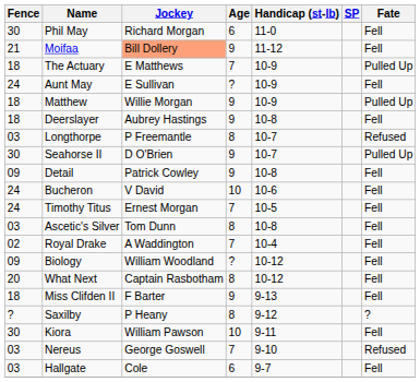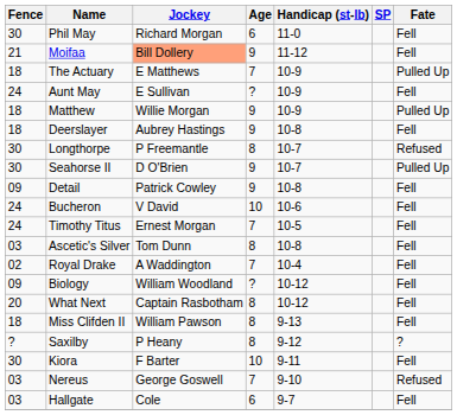 <table class="wikitable sortable">
 <tr>
 <th>Fence</th>
 <th>Name</th>
 <th><a href='#'>Jockey</a></th>
 <th>Age</th>
 <th>Handicap (<a href='#'>st</a>-<a href='#'>lb</a>)</th>
 <th><a href='#'>SP</a></th>
 <th>Fate</th>
 </tr>
 <tr>
 <td>30</td>
 <td>Phil May</td>
 <td>Richard Morgan</td>
 <td>6</td>
 <td>11-0</td>
 <td></td>
 <td>Fell</td>
 </tr>
 <tr>
 <td>21</td>
 <td><a href='#'>Moifaa</a></td>
 <td style="background: lightsalmon;">Bill Dollery</td>
 <td>9</td>
 <td>11-12</td>
 <td></td>
 <td>Fell</td>
 </tr>
 <tr>
 <td>18</td>
 <td>The Actuary</td>
 <td>E Matthews</td>
 <td>7</td>
 <td>10-9</td>
 <td></td>
 <td>Pulled Up</td>
 </tr>
 <tr>
 <td>24</td>
 <td>Aunt May</td>
 <td>E Sullivan</td>
 <td>?</td>
 <td>10-9</td>
 <td></td>
 <td>Fell</td>
 </tr>
 <tr>
 <td>18</td>
 <td>Matthew</td>
 <td>Willie Morgan</td>
 <td>9</td>
 <td>10-9</td>
 <td></td>
 <td>Pulled Up</td>
 </tr>
 <tr>
 <td>18</td>
 <td>Deerslayer</td>
 <td>Aubrey Hastings</td>
 <td>9</td>
 <td>10-8</td>
 <td></td>
 <td>Fell</td>
 </tr>
 <tr>
-<td>03</td>
+<td>30</td>
 <td>Longthorpe</td>
 <td>P Freemantle</td>
 <td>8</td>
 <td>10-7</td>
 <td></td>
 <td>Refused</td>
 </tr>
 <tr>
 <td>30</td>
 <td>Seahorse II</td>
 <td>D O'Brien</td>
 <td>9</td>
 <td>10-7</td>
 <td></td>
 <td>Pulled Up</td>
 </tr>
 <tr>
 <td>09</td>
 <td>Detail</td>
 <td>Patrick Cowley</td>
 <td>9</td>
 <td>10-8</td>
 <td></td>
 <td>Fell</td>
 </tr>
 <tr>
 <td>24</td>
 <td>Bucheron</td>
 <td>V David</td>
 <td>10</td>
 <td>10-6</td>
 <td></td>
 <td>Fell</td>
 </tr>
 <tr>
 <td>24</td>
 <td>Timothy Titus</td>
 <td>Ernest Morgan</td>
 <td>7</td>
 <td>10-5</td>
 <td></td>
 <td>Fell</td>
 </tr>
 <tr>
 <td>03</td>
 <td>Ascetic's Silver</td>
 <td>Tom Dunn</td>
 <td>8</td>
 <td>10-8</td>
 <td></td>
 <td>Fell</td>
 </tr>
 <tr>
 <td>02</td>
 <td>Royal Drake</td>
 <td>A Waddington</td>
 <td>7</td>
 <td>10-4</td>
 <td></td>
 <td>Fell</td>
 </tr>
 <tr>
 <td>09</td>
 <td>Biology</td>
 <td>William Woodland</td>
 <td>?</td>
 <td>10-12</td>
 <td></td>
 <td>Fell</td>
 </tr>
 <tr>
 <td>20</td>
 <td>What Next</td>
 <td>Captain Rasbotham</td>
 <td>8</td>
 <td>10-12</td>
 <td></td>
 <td>Fell</td>
 </tr>
 <tr>
 <td>18</td>
 <td>Miss Clifden II</td>
-<td>F Barter</td>
-<td>9</td>
+<td>William Pawson</td>
+<td>8</td>
 <td>9-13</td>
 <td></td>
 <td>Fell</td>
 </tr>
 <tr>
 <td>?</td>
 <td>Saxilby</td>
 <td>P Heany</td>
 <td>8</td>
 <td>9-12</td>
 <td></td>
 <td>?</td>
 </tr>
 <tr>
 <td>30</td>
 <td>Kiora</td>
-<td>William Pawson</td>
+<td>F Barter</td>
 <td>10</td>
 <td>9-11</td>
 <td></td>
 <td>Fell</td>
 </tr>
 <tr>
 <td>03</td>
 <td>Nereus</td>
 <td>George Goswell</td>
 <td>7</td>
 <td>9-10</td>
 <td></td>
 <td>Refused</td>
 </tr>
 <tr>
 <td>03</td>
 <td>Hallgate</td>
 <td>Cole</td>
 <td>6</td>
 <td>9-7</td>
 <td></td>
 <td>Fell</td>
 </tr>
 <tr>
 </tr>
 </table>
